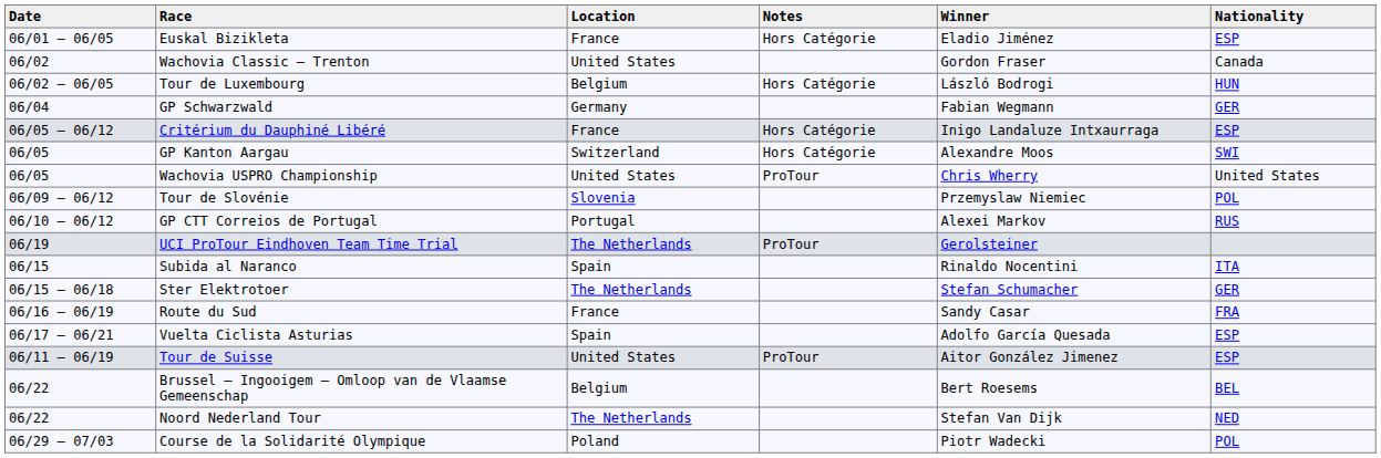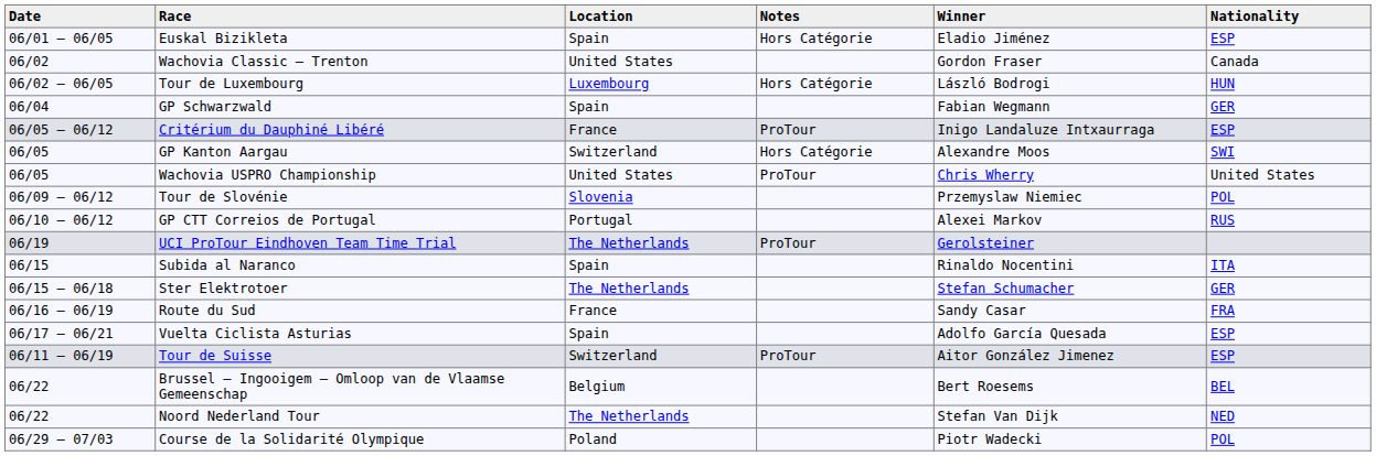 <table width="100%" bgcolor="#f7f8ff" cellpadding="3" cellspacing="0" border="1" style="font-size: 95%; border: gray solid 1px; border-collapse: collapse;">
 <tr bgcolor="#efefef">
 <td width="11%"><strong>Date</strong></td>
 <td width="30%"><strong>Race</strong></td>
 <td width="14%"><strong>Location</strong></td>
 <td width="13%"><strong>Notes</strong></td>
 <td width="20%"><strong>Winner</strong></td>
 <td width="14%"><strong>Nationality</strong></td>
 </tr>
 <tr>
 <td>06/01 – 06/05</td>
 <td>Euskal Bizikleta</td>
-<td>France</td>
+<td>Spain</td>
 <td>Hors Catégorie</td>
 <td>Eladio Jiménez</td>
 <td><a href='#'>ESP</a></td>
 </tr>
 <tr>
 <td>06/02</td>
 <td>Wachovia Classic – Trenton</td>
 <td>United States</td>
 <td></td>
 <td>Gordon Fraser</td>
 <td>Canada</td>
 </tr>
 <tr>
 <td>06/02 – 06/05</td>
 <td>Tour de Luxembourg</td>
-<td>Belgium</td>
+<td><a href='#'>Luxembourg</a></td>
 <td>Hors Catégorie</td>
 <td>László Bodrogi</td>
 <td><a href='#'>HUN</a></td>
 </tr>
 <tr>
 <td>06/04</td>
 <td>GP Schwarzwald</td>
-<td>Germany</td>
+<td>Spain</td>
 <td></td>
 <td>Fabian Wegmann</td>
 <td><a href='#'>GER</a></td>
 </tr>
 <tr bgcolor="#dfe2e9">
 <td>06/05 – 06/12</td>
 <td><a href='#'>Critérium du Dauphiné Libéré</a></td>
 <td>France</td>
-<td>Hors Catégorie</td>
+<td>ProTour</td>
 <td>Inigo Landaluze Intxaurraga</td>
 <td><a href='#'>ESP</a></td>
 </tr>
 <tr>
 <td>06/05</td>
 <td>GP Kanton Aargau</td>
 <td>Switzerland</td>
 <td>Hors Catégorie</td>
 <td>Alexandre Moos</td>
 <td><a href='#'>SWI</a></td>
 </tr>
 <tr>
 <td>06/05</td>
 <td>Wachovia USPRO Championship</td>
 <td>United States</td>
 <td>ProTour</td>
 <td><a href='#'>Chris Wherry</a></td>
 <td>United States</td>
 </tr>
 <tr>
 <td>06/09 – 06/12</td>
 <td>Tour de Slovénie</td>
 <td><a href='#'>Slovenia</a></td>
 <td></td>
 <td>Przemyslaw Niemiec</td>
 <td><a href='#'>POL</a></td>
 </tr>
 <tr>
 <td>06/10 – 06/12</td>
 <td>GP CTT Correios de Portugal</td>
 <td>Portugal</td>
 <td></td>
 <td>Alexei Markov</td>
 <td><a href='#'>RUS</a></td>
 </tr>
 <tr bgcolor="#dfe2e9">
 <td>06/19</td>
 <td><a href='#'>UCI ProTour Eindhoven Team Time Trial</a></td>
 <td><a href='#'>The Netherlands</a></td>
 <td>ProTour</td>
 <td><a href='#'>Gerolsteiner</a></td>
 <td></td>
 </tr>
 <tr>
 <td>06/15</td>
 <td>Subida al Naranco</td>
 <td>Spain</td>
 <td></td>
 <td>Rinaldo Nocentini</td>
 <td><a href='#'>ITA</a></td>
 </tr>
 <tr>
 <td>06/15 – 06/18</td>
 <td>Ster Elektrotoer</td>
 <td><a href='#'>The Netherlands</a></td>
 <td></td>
 <td><a href='#'>Stefan Schumacher</a></td>
 <td><a href='#'>GER</a></td>
 </tr>
 <tr>
 <td>06/16 – 06/19</td>
 <td>Route du Sud</td>
 <td>France</td>
 <td></td>
 <td>Sandy Casar</td>
 <td><a href='#'>FRA</a></td>
 </tr>
 <tr>
 <td>06/17 – 06/21</td>
 <td>Vuelta Ciclista Asturias</td>
 <td>Spain</td>
 <td></td>
 <td>Adolfo García Quesada</td>
 <td><a href='#'>ESP</a></td>
 </tr>
 <tr bgcolor="#dfe2e9">
 <td>06/11 – 06/19</td>
 <td><a href='#'>Tour de Suisse</a></td>
-<td>United States</td>
+<td>Switzerland</td>
 <td>ProTour</td>
 <td>Aitor González Jimenez</td>
 <td><a href='#'>ESP</a></td>
 </tr>
 <tr>
 <td>06/22</td>
 <td>Brussel – Ingooigem – Omloop van de Vlaamse Gemeenschap</td>
 <td>Belgium</td>
 <td></td>
 <td>Bert Roesems</td>
 <td><a href='#'>BEL</a></td>
 </tr>
 <tr>
 <td>06/22</td>
 <td>Noord Nederland Tour</td>
 <td><a href='#'>The Netherlands</a></td>
 <td></td>
 <td>Stefan Van Dijk</td>
 <td><a href='#'>NED</a></td>
 </tr>
 <tr>
 <td>06/29 – 07/03</td>
 <td>Course de la Solidarité Olympique</td>
 <td>Poland</td>
 <td></td>
 <td>Piotr Wadecki</td>
 <td><a href='#'>POL</a></td>
 </tr>
 </table>
